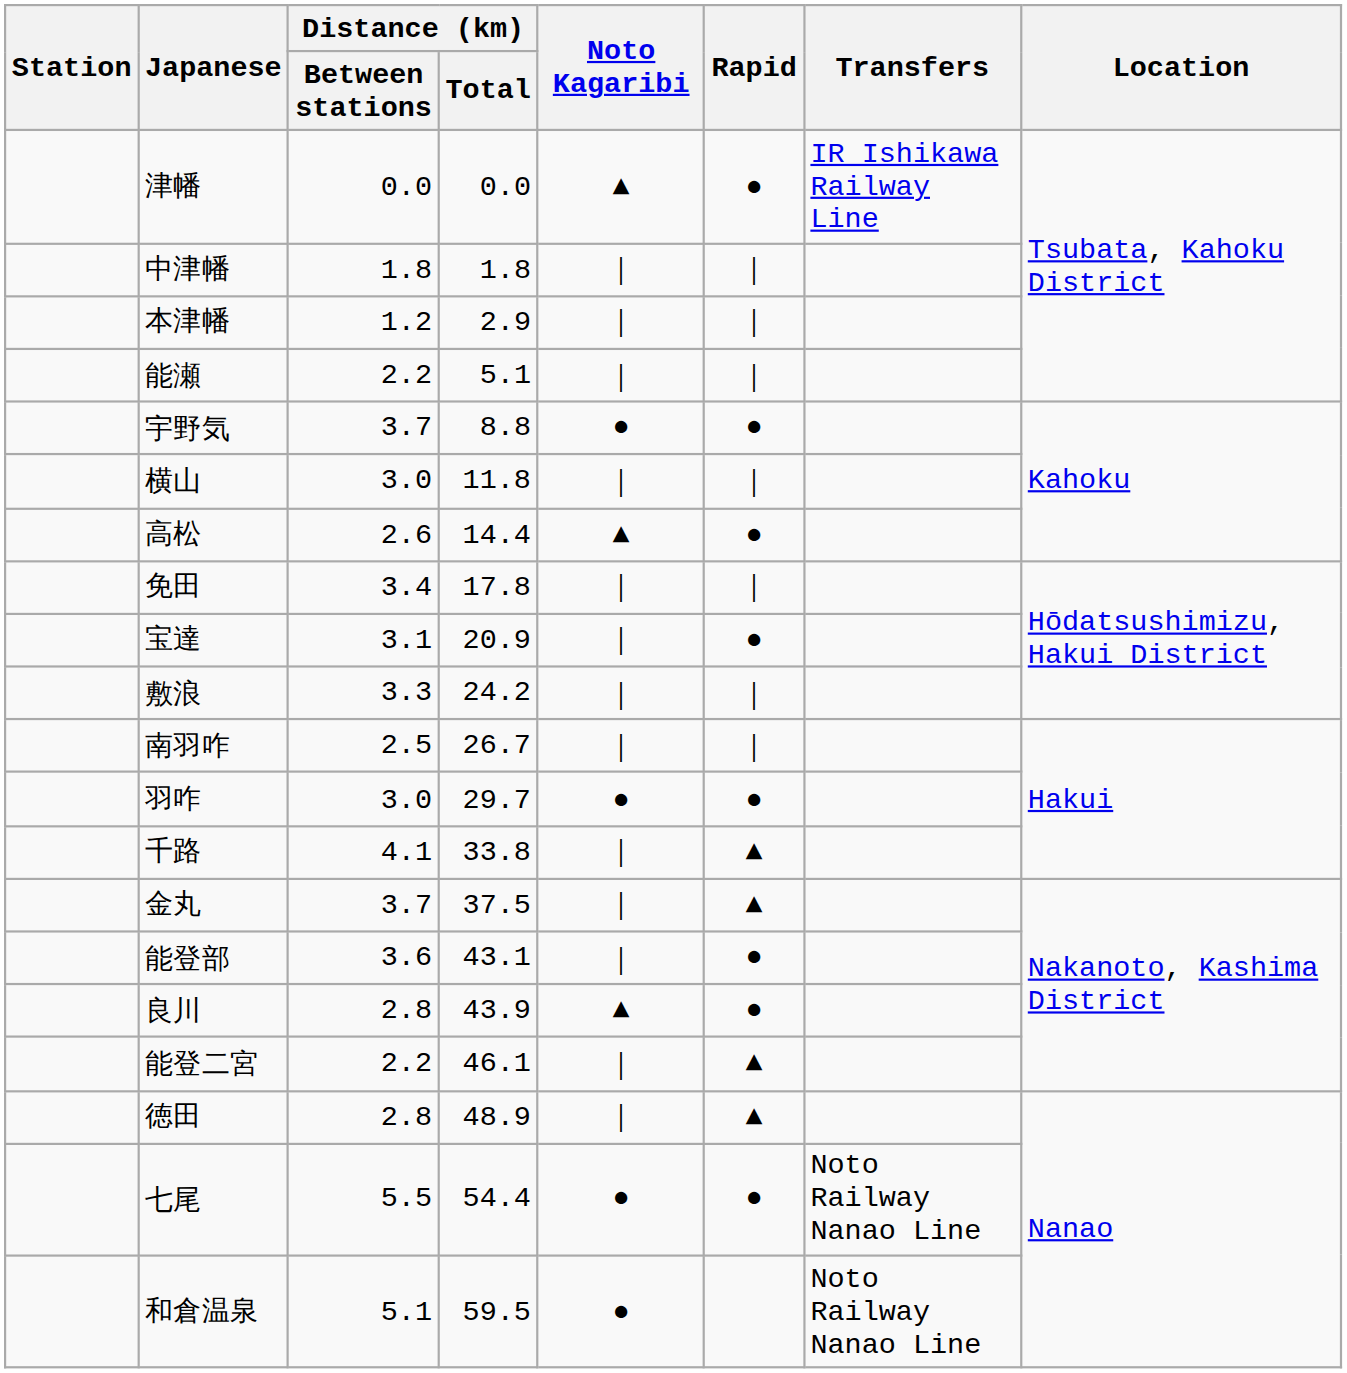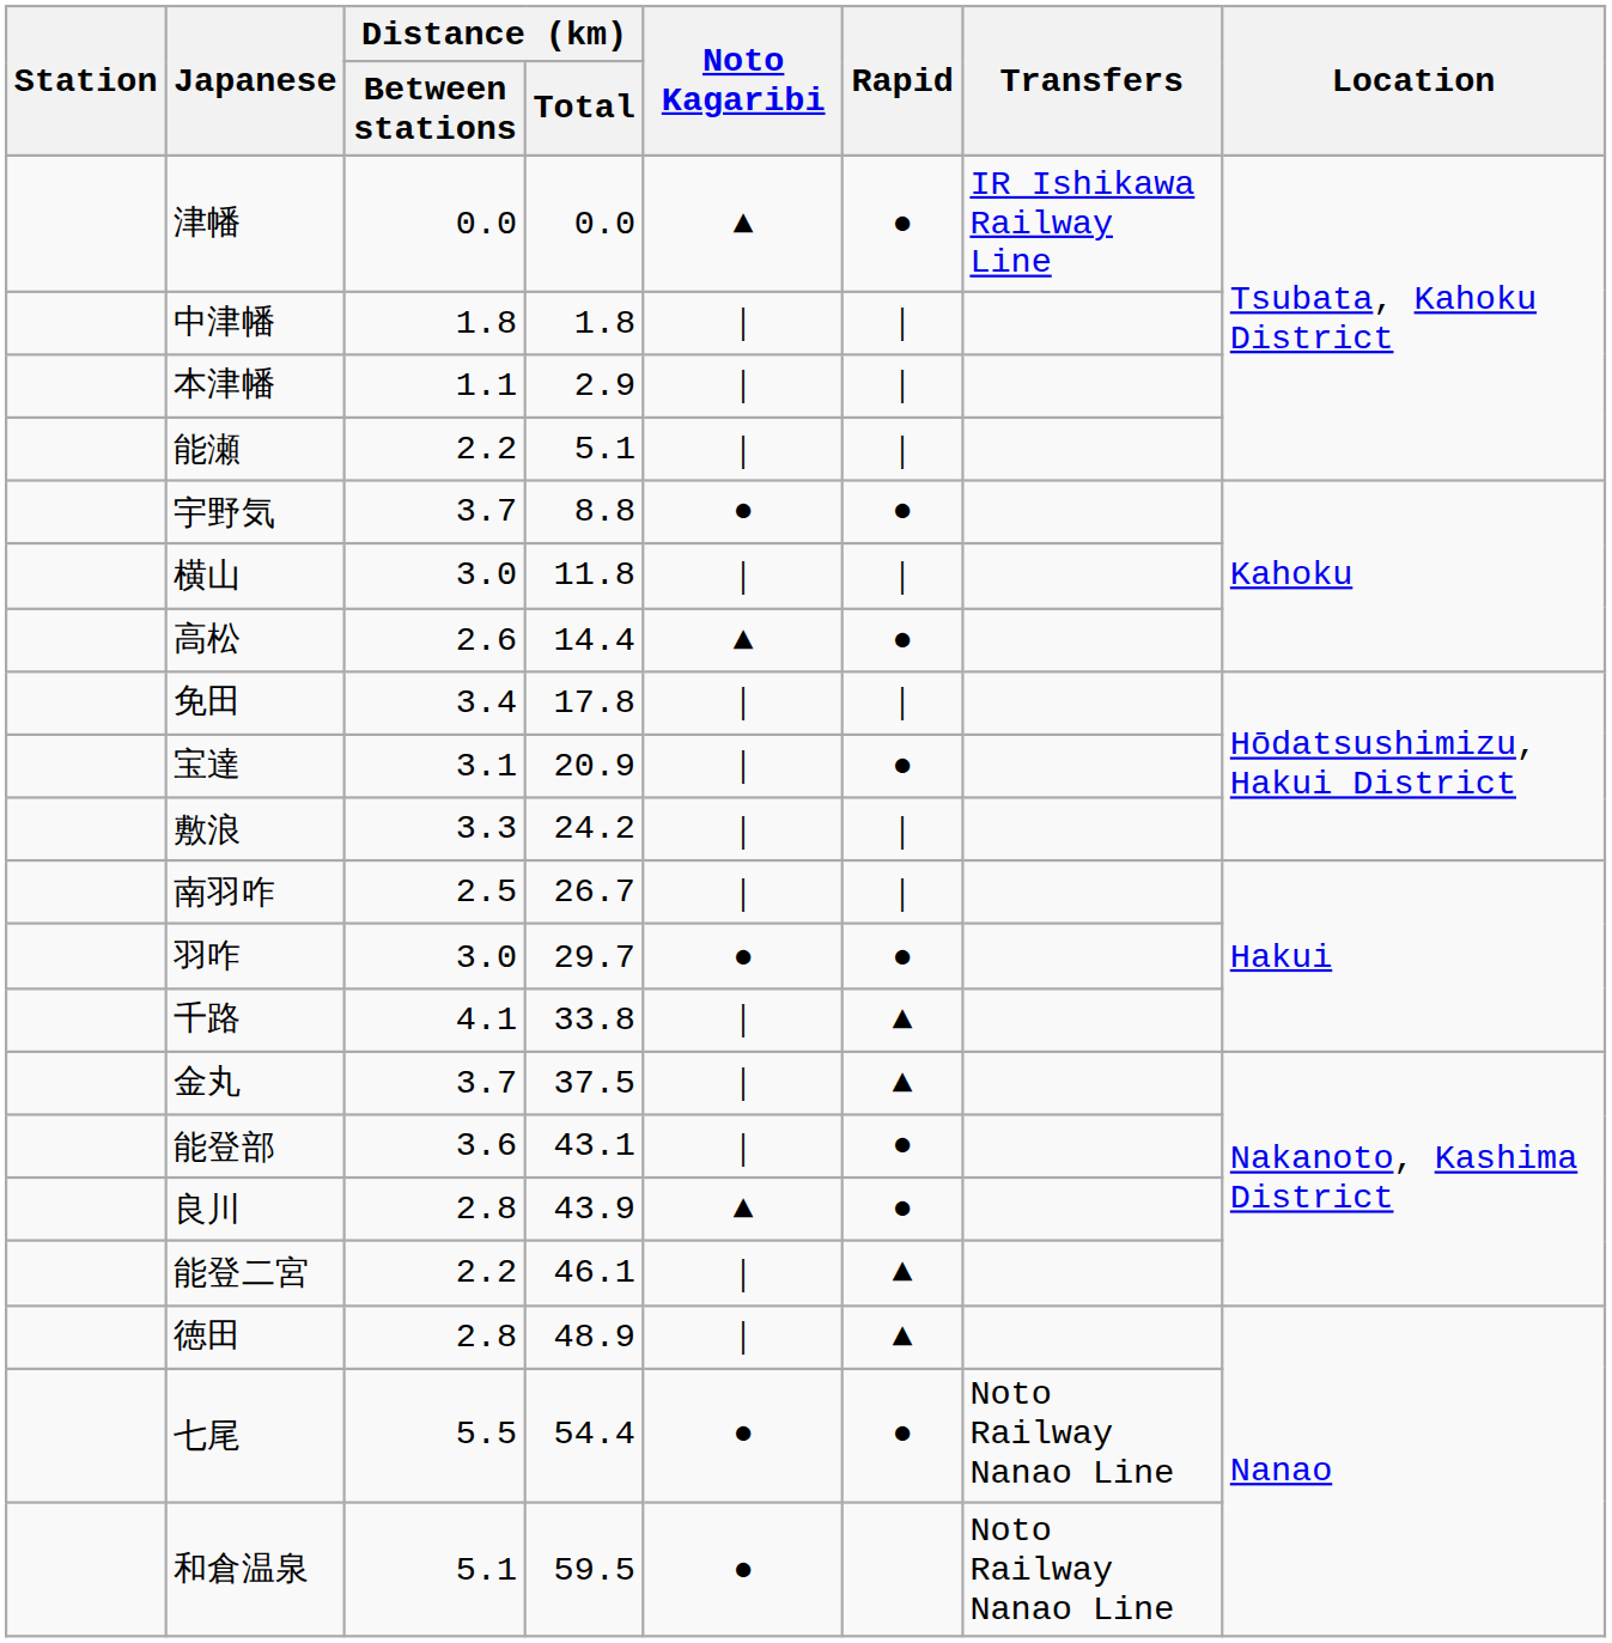 <table class="wikitable">
 <tr>
 <th rowspan="2">Station</th>
 <th rowspan="2">Japanese</th>
 <th colspan="2">Distance (km)</th>
 <th rowspan="2"><a href='#'>Noto Kagaribi</a></th>
 <th rowspan="2">Rapid</th>
 <th rowspan="2">Transfers</th>
 <th rowspan="2">Location</th>
 </tr>
 <tr>
 <th>Between<br>stations</th>
 <th>Total</th>
 </tr>
 <tr>
 <td></td>
 <td>津幡</td>
 <td style="text-align:right;">0.0</td>
 <td style="text-align:right;">0.0</td>
 <td style="text-align:center;">▲</td>
 <td style="text-align:center;">●</td>
 <td><a href='#'>IR Ishikawa Railway Line</a></td>
 <td rowspan="4"><a href='#'>Tsubata</a>, <a href='#'>Kahoku District</a></td>
 </tr>
 <tr>
 <td></td>
 <td>中津幡</td>
 <td style="text-align:right;">1.8</td>
 <td style="text-align:right;">1.8</td>
 <td style="text-align:center;">｜</td>
 <td style="text-align:center;">｜</td>
 <td> </td>
 </tr>
 <tr>
 <td></td>
 <td>本津幡</td>
-<td style="text-align:right;">1.2</td>
+<td style="text-align:right;">1.1</td>
 <td style="text-align:right;">2.9</td>
 <td style="text-align:center;">｜</td>
 <td style="text-align:center;">｜</td>
 <td> </td>
 </tr>
 <tr>
 <td></td>
 <td>能瀬</td>
 <td style="text-align:right;">2.2</td>
 <td style="text-align:right;">5.1</td>
 <td style="text-align:center;">｜</td>
 <td style="text-align:center;">｜</td>
 <td> </td>
 </tr>
 <tr>
 <td></td>
 <td>宇野気</td>
 <td style="text-align:right;">3.7</td>
 <td style="text-align:right;">8.8</td>
 <td style="text-align:center;">●</td>
 <td style="text-align:center;">●</td>
 <td> </td>
 <td rowspan="3"><a href='#'>Kahoku</a></td>
 </tr>
 <tr>
 <td></td>
 <td>横山</td>
 <td style="text-align:right;">3.0</td>
 <td style="text-align:right;">11.8</td>
 <td style="text-align:center;">｜</td>
 <td style="text-align:center;">｜</td>
 <td> </td>
 </tr>
 <tr>
 <td></td>
 <td>高松</td>
 <td style="text-align:right;">2.6</td>
 <td style="text-align:right;">14.4</td>
 <td style="text-align:center;">▲</td>
 <td style="text-align:center;">●</td>
 <td> </td>
 </tr>
 <tr>
 <td></td>
 <td>免田</td>
 <td style="text-align:right;">3.4</td>
 <td style="text-align:right;">17.8</td>
 <td style="text-align:center;">｜</td>
 <td style="text-align:center;">｜</td>
 <td> </td>
 <td rowspan="3"><a href='#'>Hōdatsushimizu</a>, <a href='#'>Hakui District</a></td>
 </tr>
 <tr>
 <td></td>
 <td>宝達</td>
 <td style="text-align:right;">3.1</td>
 <td style="text-align:right;">20.9</td>
 <td style="text-align:center;">｜</td>
 <td style="text-align:center;">●</td>
 <td> </td>
 </tr>
 <tr>
 <td></td>
 <td>敷浪</td>
 <td style="text-align:right;">3.3</td>
 <td style="text-align:right;">24.2</td>
 <td style="text-align:center;">｜</td>
 <td style="text-align:center;">｜</td>
 <td> </td>
 </tr>
 <tr>
 <td></td>
 <td>南羽咋</td>
 <td style="text-align:right;">2.5</td>
 <td style="text-align:right;">26.7</td>
 <td style="text-align:center;">｜</td>
 <td style="text-align:center;">｜</td>
 <td> </td>
 <td rowspan="3"><a href='#'>Hakui</a></td>
 </tr>
 <tr>
 <td></td>
 <td>羽咋</td>
 <td style="text-align:right;">3.0</td>
 <td style="text-align:right;">29.7</td>
 <td style="text-align:center;">●</td>
 <td style="text-align:center;">●</td>
 <td> </td>
 </tr>
 <tr>
 <td></td>
 <td>千路</td>
 <td style="text-align:right;">4.1</td>
 <td style="text-align:right;">33.8</td>
 <td style="text-align:center;">｜</td>
 <td style="text-align:center;">▲</td>
 <td> </td>
 </tr>
 <tr>
 <td></td>
 <td>金丸</td>
 <td style="text-align:right;">3.7</td>
 <td style="text-align:right;">37.5</td>
 <td style="text-align:center;">｜</td>
 <td style="text-align:center;">▲</td>
 <td> </td>
 <td rowspan="4"><a href='#'>Nakanoto</a>, <a href='#'>Kashima District</a></td>
 </tr>
 <tr>
 <td></td>
 <td>能登部</td>
 <td style="text-align:right;">3.6</td>
 <td style="text-align:right;">43.1</td>
 <td style="text-align:center;">｜</td>
 <td style="text-align:center;">●</td>
 <td> </td>
 </tr>
 <tr>
 <td></td>
 <td>良川</td>
 <td style="text-align:right;">2.8</td>
 <td style="text-align:right;">43.9</td>
 <td style="text-align:center;">▲</td>
 <td style="text-align:center;">●</td>
 <td> </td>
 </tr>
 <tr>
 <td></td>
 <td>能登二宮</td>
 <td style="text-align:right;">2.2</td>
 <td style="text-align:right;">46.1</td>
 <td style="text-align:center;">｜</td>
 <td style="text-align:center;">▲</td>
 <td> </td>
 </tr>
 <tr>
 <td></td>
 <td>徳田</td>
 <td style="text-align:right;">2.8</td>
 <td style="text-align:right;">48.9</td>
 <td style="text-align:center;">｜</td>
 <td style="text-align:center;">▲</td>
 <td> </td>
 <td rowspan="3"><a href='#'>Nanao</a></td>
 </tr>
 <tr>
 <td></td>
 <td>七尾</td>
 <td style="text-align:right;">5.5</td>
 <td style="text-align:right;">54.4</td>
 <td style="text-align:center;">●</td>
 <td style="text-align:center;">●</td>
 <td>Noto Railway Nanao Line</td>
 </tr>
 <tr>
 <td></td>
 <td>和倉温泉</td>
 <td style="text-align:right;">5.1</td>
 <td style="text-align:right;">59.5</td>
 <td style="text-align:center;">●</td>
 <td style="text-align:center;"> </td>
 <td>Noto Railway Nanao Line</td>
 </tr>
 </table>
